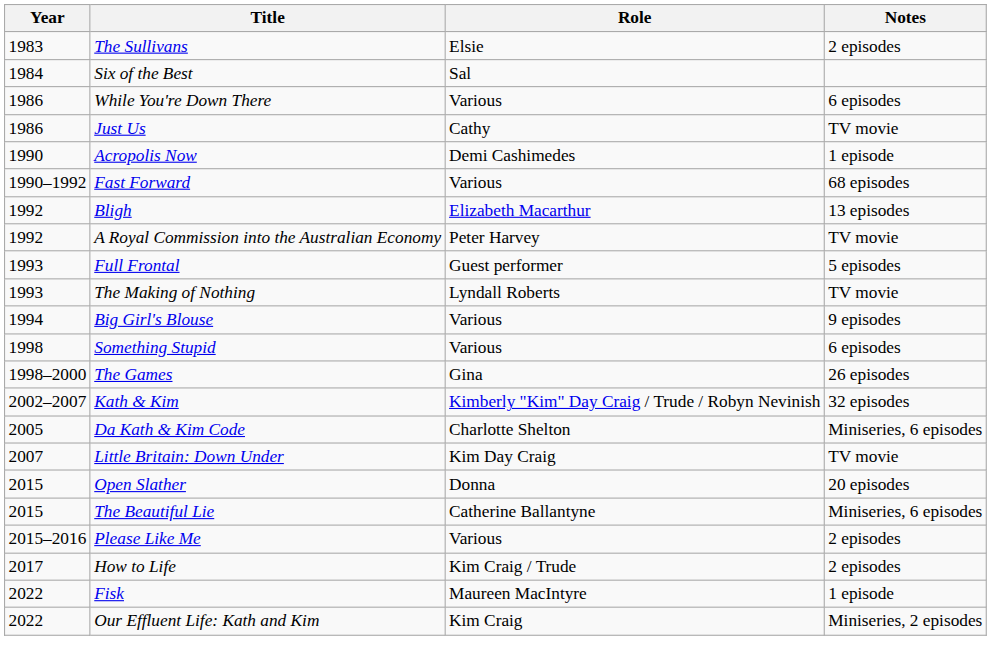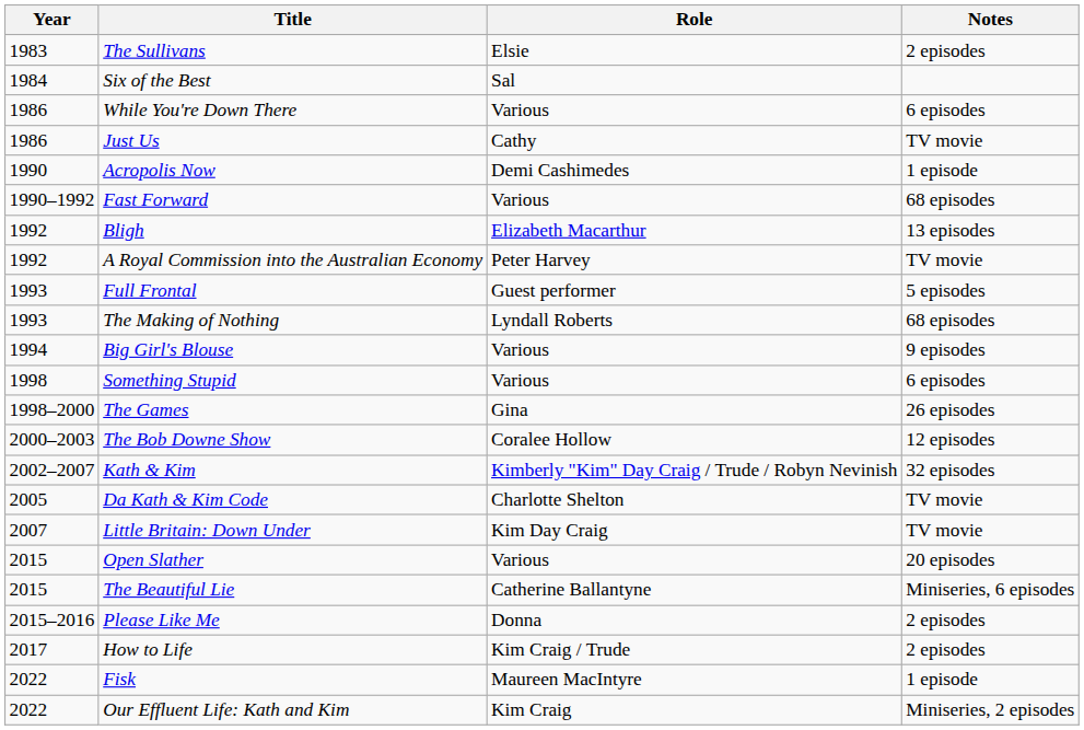 <table class="wikitable sortable">
 <tr>
 <th>Year</th>
 <th>Title</th>
 <th>Role</th>
 <th>Notes</th>
 </tr>
 <tr>
 <td>1983</td>
 <td><em><a href='#'>The Sullivans</a></em></td>
 <td>Elsie</td>
 <td>2 episodes</td>
 </tr>
 <tr>
 <td>1984</td>
 <td><em>Six of the Best</em></td>
 <td>Sal</td>
 <td></td>
 </tr>
 <tr>
 <td>1986</td>
 <td><em>While You're Down There</em></td>
 <td>Various</td>
 <td>6 episodes</td>
 </tr>
 <tr>
 <td>1986</td>
 <td><em><a href='#'>Just Us</a></em></td>
 <td>Cathy</td>
 <td>TV movie</td>
 </tr>
 <tr>
 <td>1990</td>
 <td><em><a href='#'>Acropolis Now</a></em></td>
 <td>Demi Cashimedes</td>
 <td>1 episode</td>
 </tr>
 <tr>
 <td>1990–1992</td>
 <td><em><a href='#'>Fast Forward</a></em></td>
 <td>Various</td>
 <td>68 episodes</td>
 </tr>
 <tr>
 <td>1992</td>
 <td><em><a href='#'>Bligh</a></em></td>
 <td><a href='#'>Elizabeth Macarthur</a></td>
 <td>13 episodes</td>
 </tr>
 <tr>
 <td>1992</td>
 <td><em>A Royal Commission into the Australian Economy</em></td>
 <td>Peter Harvey</td>
 <td>TV movie</td>
 </tr>
 <tr>
 <td>1993</td>
 <td><em><a href='#'>Full Frontal</a></em></td>
 <td>Guest performer</td>
 <td>5 episodes</td>
 </tr>
 <tr>
 <td>1993</td>
 <td><em>The Making of Nothing</em></td>
 <td>Lyndall Roberts</td>
-<td>TV movie</td>
+<td>68 episodes</td>
 </tr>
 <tr>
 <td>1994</td>
 <td><em><a href='#'>Big Girl's Blouse</a></em></td>
 <td>Various</td>
 <td>9 episodes</td>
 </tr>
 <tr>
 <td>1998</td>
 <td><em><a href='#'>Something Stupid</a></em></td>
 <td>Various</td>
 <td>6 episodes</td>
 </tr>
 <tr>
 <td>1998–2000</td>
 <td><em><a href='#'>The Games</a></em></td>
 <td>Gina</td>
 <td>26 episodes</td>
 </tr>
 <tr>
+<td>2000–2003</td>
+<td><em><a href='#'>The Bob Downe Show</a></em></td>
+<td>Coralee Hollow</td>
+<td>12 episodes</td>
+</tr>
+<tr>
 <td>2002–2007</td>
 <td><em><a href='#'>Kath & Kim</a></em></td>
 <td><a href='#'>Kimberly "Kim" Day Craig</a> / Trude / Robyn Nevinish</td>
 <td>32 episodes</td>
 </tr>
 <tr>
 <td>2005</td>
 <td><em><a href='#'>Da Kath & Kim Code</a></em></td>
 <td>Charlotte Shelton</td>
-<td>Miniseries, 6 episodes</td>
+<td>TV movie</td>
 </tr>
 <tr>
 <td>2007</td>
 <td><em><a href='#'>Little Britain: Down Under</a></em></td>
 <td>Kim Day Craig</td>
 <td>TV movie</td>
 </tr>
 <tr>
 <td>2015</td>
 <td><em><a href='#'>Open Slather</a></em></td>
-<td>Donna</td>
+<td>Various</td>
 <td>20 episodes</td>
 </tr>
 <tr>
 <td>2015</td>
 <td><em><a href='#'>The Beautiful Lie</a></em></td>
 <td>Catherine Ballantyne</td>
 <td>Miniseries, 6 episodes</td>
 </tr>
 <tr>
 <td>2015–2016</td>
 <td><em><a href='#'>Please Like Me</a></em></td>
-<td>Various</td>
+<td>Donna</td>
 <td>2 episodes</td>
 </tr>
 <tr>
 <td>2017</td>
 <td><em>How to Life</em></td>
 <td>Kim Craig / Trude</td>
 <td>2 episodes</td>
 </tr>
 <tr>
 <td>2022</td>
 <td><em><a href='#'>Fisk</a></em></td>
 <td>Maureen MacIntyre</td>
 <td>1 episode</td>
 </tr>
 <tr>
 <td>2022</td>
 <td><em>Our Effluent Life: Kath and Kim</em></td>
 <td>Kim Craig</td>
 <td>Miniseries, 2 episodes</td>
 </tr>
 </table>
